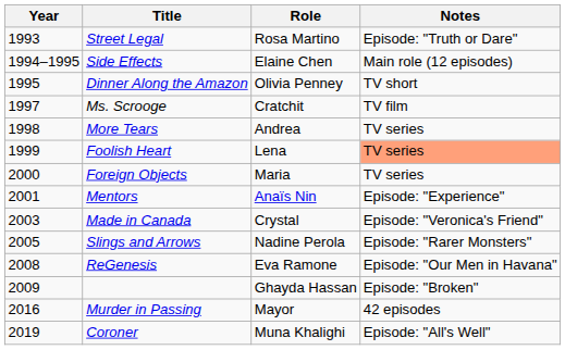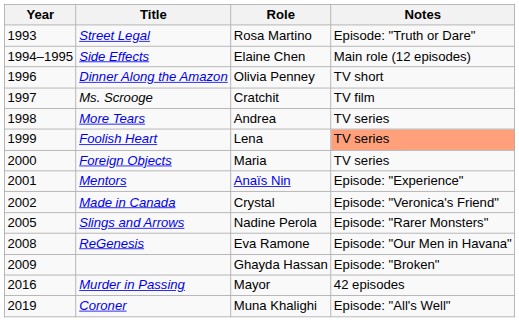 <table class="wikitable sortable">
 <tr>
 <th>Year</th>
 <th>Title</th>
 <th>Role</th>
 <th class="unsortable">Notes</th>
 </tr>
 <tr>
 <td>1993</td>
 <td><em><a href='#'>Street Legal</a></em></td>
 <td>Rosa Martino</td>
 <td>Episode: "Truth or Dare"</td>
 </tr>
 <tr>
 <td>1994–1995</td>
 <td><em><a href='#'>Side Effects</a></em></td>
 <td>Elaine Chen</td>
 <td>Main role (12 episodes)</td>
 </tr>
 <tr>
-<td>1995</td>
+<td>1996</td>
 <td><em><a href='#'>Dinner Along the Amazon</a></em></td>
 <td>Olivia Penney</td>
 <td>TV short</td>
 </tr>
 <tr>
 <td>1997</td>
 <td><em>Ms. Scrooge</em></td>
 <td>Cratchit</td>
 <td>TV film</td>
 </tr>
 <tr>
 <td>1998</td>
 <td><em><a href='#'>More Tears</a></em></td>
 <td>Andrea</td>
 <td>TV series</td>
 </tr>
 <tr>
 <td>1999</td>
 <td><em><a href='#'>Foolish Heart</a></em></td>
 <td>Lena</td>
 <td style="background: lightsalmon;">TV series</td>
 </tr>
 <tr>
 <td>2000</td>
 <td><em><a href='#'>Foreign Objects</a></em></td>
 <td>Maria</td>
 <td>TV series</td>
 </tr>
 <tr>
 <td>2001</td>
 <td><em><a href='#'>Mentors</a></em></td>
 <td><a href='#'>Anaïs Nin</a></td>
 <td>Episode: "Experience"</td>
 </tr>
 <tr>
-<td>2003</td>
+<td>2002</td>
 <td><em><a href='#'>Made in Canada</a></em></td>
 <td>Crystal</td>
 <td>Episode: "Veronica's Friend"</td>
 </tr>
 <tr>
 <td>2005</td>
 <td><em><a href='#'>Slings and Arrows</a></em></td>
 <td>Nadine Perola</td>
 <td>Episode: "Rarer Monsters"</td>
 </tr>
 <tr>
 <td>2008</td>
 <td><em><a href='#'>ReGenesis</a></em></td>
 <td>Eva Ramone</td>
 <td>Episode: "Our Men in Havana"</td>
 </tr>
 <tr>
 <td>2009</td>
 <td><em></em></td>
 <td>Ghayda Hassan</td>
 <td>Episode: "Broken"</td>
 </tr>
 <tr>
 <td>2016</td>
 <td><em><a href='#'>Murder in Passing</a></em></td>
 <td>Mayor</td>
 <td>42 episodes</td>
 </tr>
 <tr>
 <td>2019</td>
 <td><a href='#'><em>Coroner</em></a></td>
 <td>Muna Khalighi</td>
 <td>Episode: "All's Well"</td>
 </tr>
 </table>
